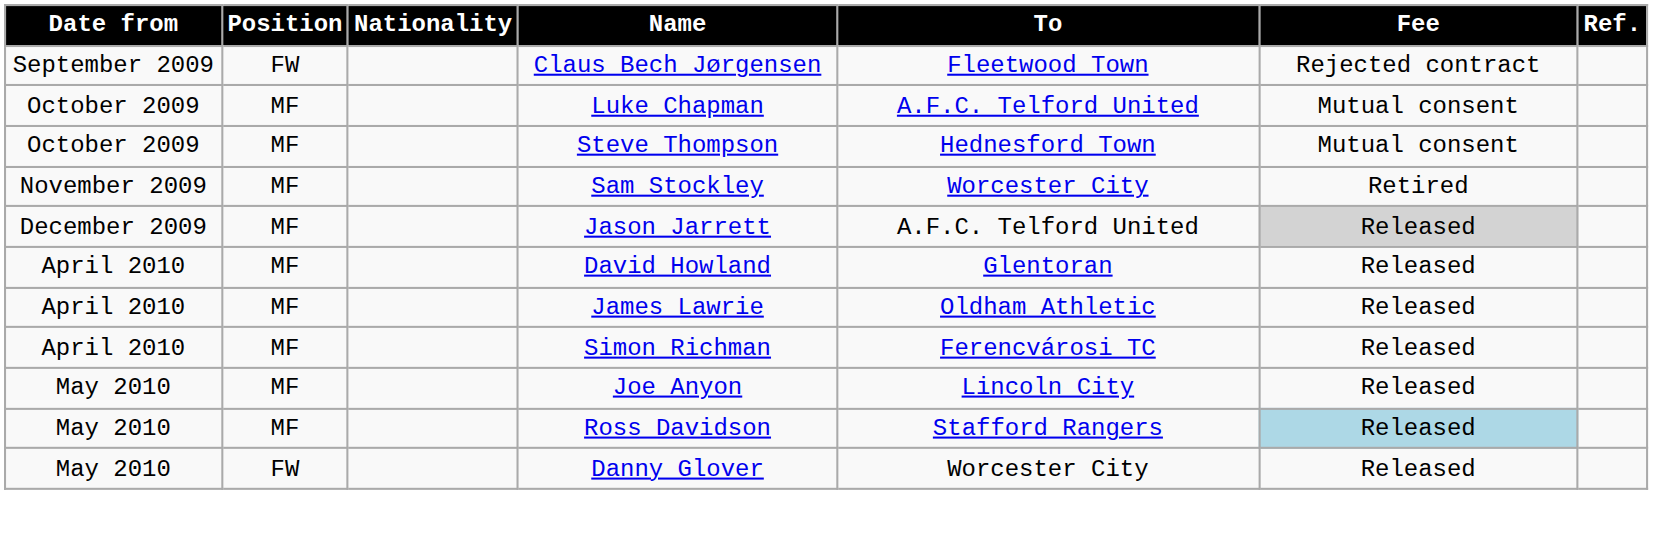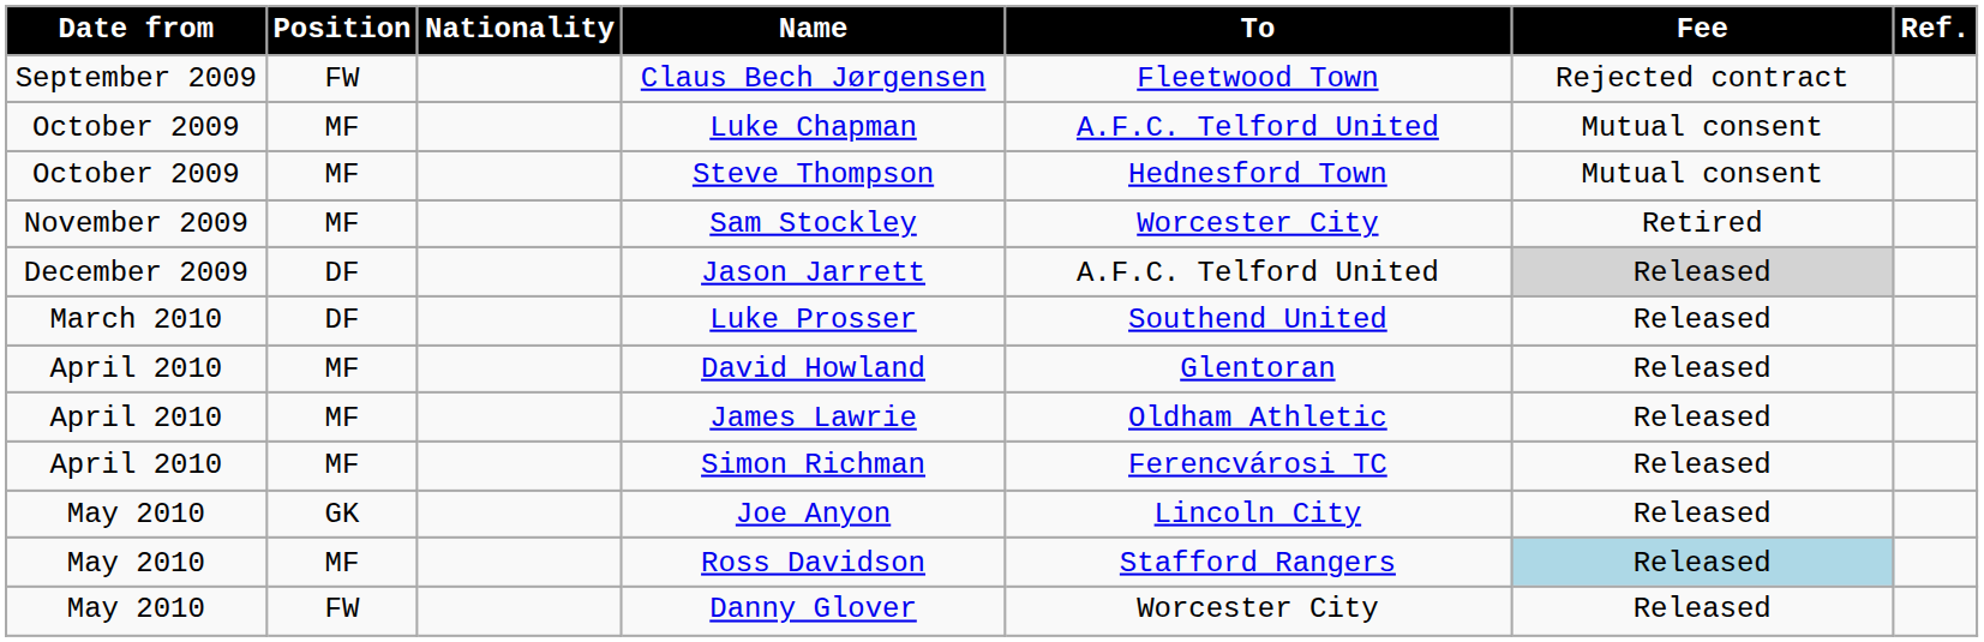 <table class="wikitable" style="text-align:center; font-size:90%; ">
 <tr>
 <th style="background:#000000; color:white; width:100px;">Date from</th>
 <th style="background:#000000; color:white; width:50px;">Position</th>
 <th style="background:#000000; color:white; width:50px;">Nationality</th>
 <th style="background:#000000; color:white; width:150px;">Name</th>
 <th style="background:#000000; color:white; width:200px;">To</th>
 <th style="background:#000000; color:white; width:150px;">Fee</th>
 <th style="background:#000000; color:white; width:25px;">Ref.</th>
 </tr>
 <tr>
 <td>September 2009</td>
 <td>FW</td>
 <td></td>
 <td><a href='#'>Claus Bech Jørgensen</a></td>
 <td><a href='#'>Fleetwood Town</a></td>
 <td>Rejected contract</td>
 <td></td>
 </tr>
 <tr>
 <td>October 2009</td>
 <td>MF</td>
 <td></td>
 <td><a href='#'>Luke Chapman</a></td>
 <td><a href='#'>A.F.C. Telford United</a></td>
 <td>Mutual consent</td>
 <td></td>
 </tr>
 <tr>
 <td>October 2009</td>
 <td>MF</td>
 <td></td>
 <td><a href='#'>Steve Thompson</a></td>
 <td><a href='#'>Hednesford Town</a></td>
 <td>Mutual consent</td>
 <td></td>
 </tr>
 <tr>
 <td>November 2009</td>
 <td>MF</td>
 <td></td>
 <td><a href='#'>Sam Stockley</a></td>
 <td><a href='#'>Worcester City</a></td>
 <td>Retired</td>
 <td></td>
 </tr>
 <tr>
 <td>December 2009</td>
-<td>MF</td>
+<td>DF</td>
 <td></td>
 <td><a href='#'>Jason Jarrett</a></td>
 <td>A.F.C. Telford United</td>
 <td style="background: lightgrey;">Released</td>
+<td></td>
+</tr>
+<tr>
+<td>March 2010</td>
+<td>DF</td>
+<td></td>
+<td><a href='#'>Luke Prosser</a></td>
+<td><a href='#'>Southend United</a></td>
+<td>Released</td>
 <td></td>
 </tr>
 <tr>
 <td>April 2010</td>
 <td>MF</td>
 <td></td>
 <td><a href='#'>David Howland</a></td>
 <td> <a href='#'>Glentoran</a></td>
 <td>Released</td>
 <td></td>
 </tr>
 <tr>
 <td>April 2010</td>
 <td>MF</td>
 <td></td>
 <td><a href='#'>James Lawrie</a></td>
 <td><a href='#'>Oldham Athletic</a></td>
 <td>Released</td>
 <td></td>
 </tr>
 <tr>
 <td>April 2010</td>
 <td>MF</td>
 <td></td>
 <td><a href='#'>Simon Richman</a></td>
 <td> <a href='#'>Ferencvárosi TC</a></td>
 <td>Released</td>
 <td></td>
 </tr>
 <tr>
 <td>May 2010</td>
-<td>MF</td>
+<td>GK</td>
 <td></td>
 <td><a href='#'>Joe Anyon</a></td>
 <td><a href='#'>Lincoln City</a></td>
 <td>Released</td>
 <td></td>
 </tr>
 <tr>
 <td>May 2010</td>
 <td>MF</td>
 <td></td>
 <td><a href='#'>Ross Davidson</a></td>
 <td><a href='#'>Stafford Rangers</a></td>
 <td style="background: lightblue;">Released</td>
 <td></td>
 </tr>
 <tr>
 <td>May 2010</td>
 <td>FW</td>
 <td></td>
 <td><a href='#'>Danny Glover</a></td>
 <td>Worcester City</td>
 <td>Released</td>
 <td></td>
 </tr>
 </table>
